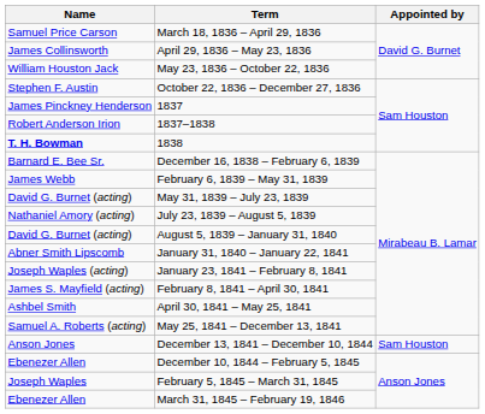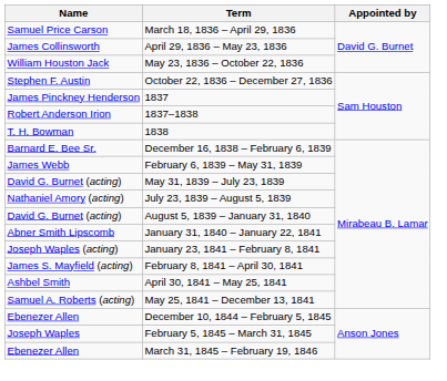 <table class=wikitable>
 <tr>
 <th>Name</th>
 <th>Term</th>
 <th>Appointed by</th>
 </tr>
 <tr>
 <td><a href='#'>Samuel Price Carson</a></td>
 <td>March 18, 1836 – April 29, 1836</td>
 <td rowspan="3"><a href='#'>David G. Burnet</a></td>
 </tr>
 <tr>
 <td><a href='#'>James Collinsworth</a></td>
 <td>April 29, 1836 – May 23, 1836</td>
 </tr>
 <tr>
 <td><a href='#'>William Houston Jack</a></td>
 <td>May 23, 1836 – October 22, 1836</td>
 </tr>
 <tr>
 <td><a href='#'>Stephen F. Austin</a></td>
 <td>October 22, 1836 – December 27, 1836</td>
 <td rowspan="4"><a href='#'>Sam Houston</a></td>
 </tr>
 <tr>
 <td><a href='#'>James Pinckney Henderson</a></td>
 <td>1837</td>
 </tr>
 <tr>
 <td><a href='#'>Robert Anderson Irion</a></td>
 <td>1837–1838</td>
 </tr>
 <tr>
-<td><strong><a href='#'>T. H. Bowman</a></strong></td>
+<td><a href='#'>T. H. Bowman</a></td>
 <td>1838</td>
 </tr>
 <tr>
 <td><a href='#'>Barnard E. Bee Sr.</a></td>
 <td>December 16, 1838 – February 6, 1839</td>
 <td rowspan="10"><a href='#'>Mirabeau B. Lamar</a></td>
 </tr>
 <tr>
 <td><a href='#'>James Webb</a></td>
 <td>February 6, 1839 – May 31, 1839</td>
 </tr>
 <tr>
 <td><a href='#'>David G. Burnet</a> (<em>acting</em>)</td>
 <td>May 31, 1839 – July 23, 1839</td>
 </tr>
 <tr>
 <td><a href='#'>Nathaniel Amory</a> (<em>acting</em>)</td>
 <td>July 23, 1839 – August 5, 1839</td>
 </tr>
 <tr>
 <td><a href='#'>David G. Burnet</a> (<em>acting</em>)</td>
 <td>August 5, 1839 – January 31, 1840</td>
 </tr>
 <tr>
 <td><a href='#'>Abner Smith Lipscomb</a></td>
 <td>January 31, 1840 – January 22, 1841</td>
 </tr>
 <tr>
 <td><a href='#'>Joseph Waples</a> (<em>acting</em>)</td>
 <td>January 23, 1841 – February 8, 1841</td>
 </tr>
 <tr>
 <td><a href='#'>James S. Mayfield</a> (<em>acting</em>)</td>
 <td>February 8, 1841 – April 30, 1841</td>
 </tr>
 <tr>
 <td><a href='#'>Ashbel Smith</a></td>
 <td>April 30, 1841 – May 25, 1841</td>
 </tr>
 <tr>
 <td><a href='#'>Samuel A. Roberts</a> (<em>acting</em>)</td>
 <td>May 25, 1841 – December 13, 1841</td>
 </tr>
 <tr>
-<td><a href='#'>Anson Jones</a></td>
-<td>December 13, 1841 – December 10, 1844</td>
-<td><a href='#'>Sam Houston</a></td>
-</tr>
-<tr>
 <td><a href='#'>Ebenezer Allen</a></td>
 <td>December 10, 1844 – February 5, 1845</td>
 <td rowspan="3"><a href='#'>Anson Jones</a></td>
 </tr>
 <tr>
 <td><a href='#'>Joseph Waples</a></td>
 <td>February 5, 1845 – March 31, 1845</td>
 </tr>
 <tr>
 <td><a href='#'>Ebenezer Allen</a></td>
 <td>March 31, 1845 – February 19, 1846</td>
 </tr>
 </table>
